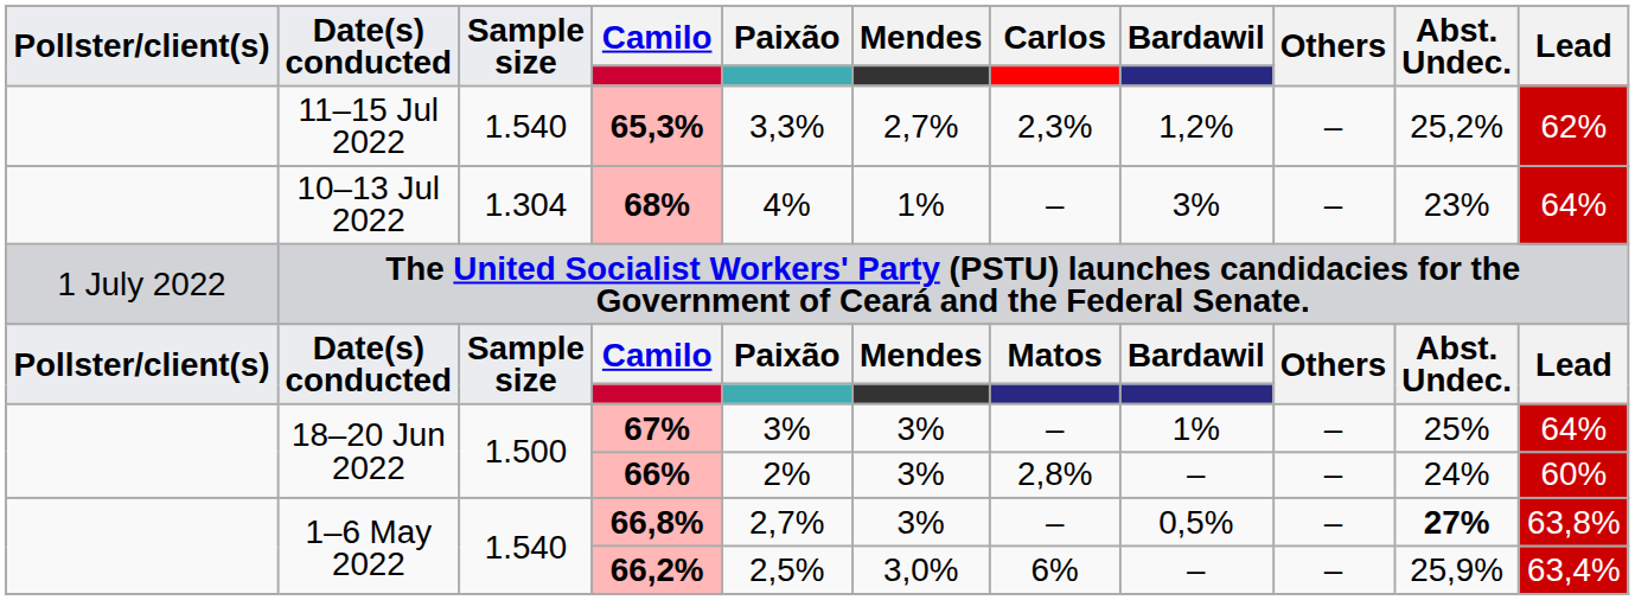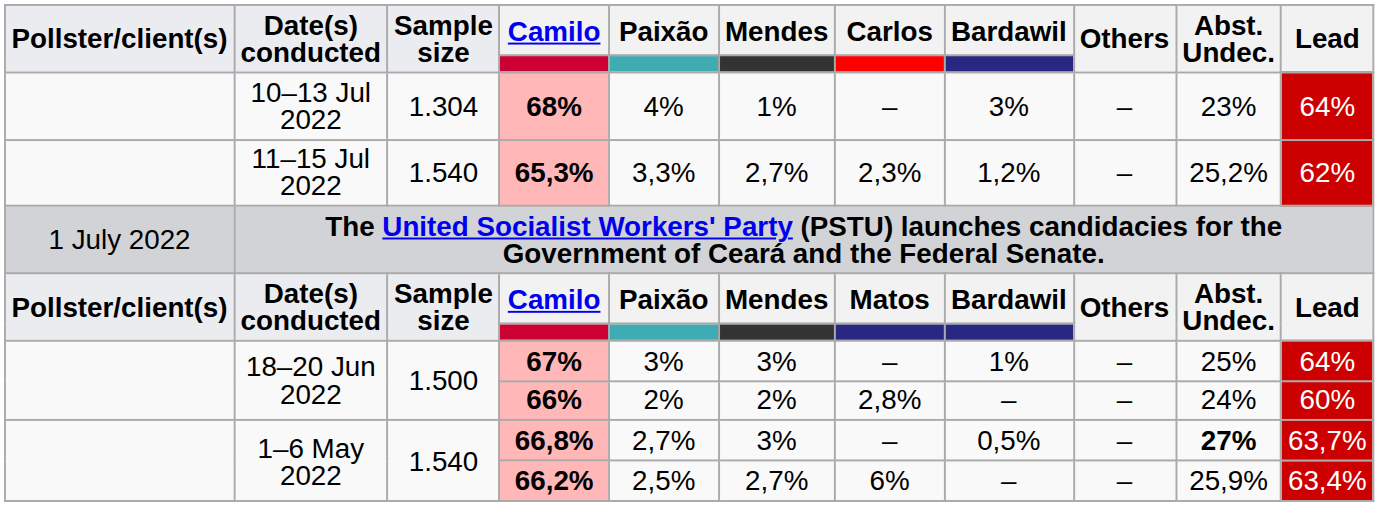 <table class="wikitable sortable" style="text-align:center;font-size:90%;line-height:14px;">
 <tr>
 <td rowspan="2" class="unsortable" style="width:50px;background:#eaecf0;"><strong>Pollster/client(s)</strong></td>
 <td rowspan="2" class="unsortable" style="width:50px;background:#eaecf0;"><strong>Date(s)<br>conducted</strong></td>
 <td rowspan="2" class="unsortable" style="width:50px;background:#eaecf0;"><strong>Sample<br>size</strong></td>
 <th class="unsortable" style="width:50px;"><a href='#'>Camilo</a><br></th>
 <th class="unsortable" style="width:50px;">Paixão<br></th>
 <th class="unsortable" style="width:50px;">Mendes<br></th>
 <th class="unsortable" style="width:50px;">Carlos<br></th>
 <th class="unsortable" style="width:50px;">Bardawil<br></th>
 <th rowspan="2">Others</th>
 <th rowspan="2">Abst.<br>Undec.</th>
 <th rowspan="2">Lead</th>
 </tr>
 <tr>
 <th class="sortable" data-sort-type="number" style="background:#CC0033;"></th>
 <th class="sortable" data-sort-type="number" style="background:#3EACB2;"></th>
 <th class="sortable" data-sort-type="number" style="background:#333333;"></th>
 <th class="sortable" data-sort-type="number" style="background:#FF0000;"></th>
 <th class="sortable" data-sort-type="number" style="background:#282883;"></th>
 </tr>
 <tr>
 <td></td>
+<td>10–13 Jul 2022</td>
+<td>1.304</td>
+<td style="background:#ffb7b7;"><strong>68%</strong></td>
+<td>4%</td>
+<td>1%</td>
+<td>–</td>
+<td>3%</td>
+<td>–</td>
+<td>23%</td>
+<td style="background:#CC0000;color:#FFFFFF;">64%</td>
+</tr>
+<tr>
+<td></td>
 <td>11–15 Jul 2022</td>
 <td>1.540</td>
 <td style="background:#ffb7b7;"><strong>65,3%</strong></td>
 <td>3,3%</td>
 <td>2,7%</td>
 <td>2,3%</td>
 <td>1,2%</td>
 <td>–</td>
 <td>25,2%</td>
 <td style="background:#CC0000;color:#FFFFFF;">62%</td>
-</tr>
-<tr>
-<td></td>
-<td>10–13 Jul 2022</td>
-<td>1.304</td>
-<td style="background:#ffb7b7;"><strong>68%</strong></td>
-<td>4%</td>
-<td>1%</td>
-<td>–</td>
-<td>3%</td>
-<td>–</td>
-<td>23%</td>
-<td style="background:#CC0000;color:#FFFFFF;">64%</td>
 </tr>
 <tr>
 <td style="background:#d1d3d7;">1 July 2022</td>
 <td colspan="10" style="background:#d1d3d7;"><strong>The <a href='#'>United Socialist Workers' Party</a> (PSTU) launches candidacies for the<br>Government of Ceará and the Federal Senate.</strong> </td>
 </tr>
 <tr>
 <td rowspan="2" class="unsortable" style="width:50px;background:#eaecf0;"><strong>Pollster/client(s)</strong></td>
 <td rowspan="2" class="unsortable" style="width:50px;background:#eaecf0;"><strong>Date(s)<br>conducted</strong></td>
 <td rowspan="2" class="unsortable" style="width:50px;background:#eaecf0;"><strong>Sample<br>size</strong></td>
 <th class="unsortable" style="width:50px;"><a href='#'>Camilo</a><br></th>
 <th class="unsortable" style="width:50px;">Paixão<br></th>
 <th class="unsortable" style="width:50px;">Mendes<br></th>
 <th class="unsortable" style="width:50px;">Matos<br></th>
 <th class="unsortable" style="width:50px;">Bardawil<br></th>
 <th rowspan="2">Others</th>
 <th rowspan="2" class="unsortable">Abst.<br>Undec.</th>
 <th rowspan="2" data-sort-type="number">Lead</th>
 </tr>
 <tr>
 <th class="sortable" data-sort-type="number" style="background:#CC0033;"></th>
 <th class="sortable" data-sort-type="number" style="background:#3EACB2;"></th>
 <th class="sortable" data-sort-type="number" style="background:#333333;"></th>
 <th class="sortable" data-sort-type="number" style="background:#282883;"></th>
 <th class="sortable" data-sort-type="number" style="background:#282883;"></th>
 </tr>
 <tr>
 <td rowspan="2"></td>
 <td rowspan="2">18–20 Jun 2022</td>
 <td rowspan="2">1.500</td>
 <td style="background:#ffb7b7;"><strong>67%</strong></td>
 <td>3%</td>
 <td>3%</td>
 <td>–</td>
 <td>1%</td>
 <td>–</td>
 <td>25%</td>
 <td style="background:#CC0000;color:#FFFFFF;">64%</td>
 </tr>
 <tr>
 <td style="background:#ffb7b7;"><strong>66%</strong></td>
 <td>2%</td>
-<td>3%</td>
+<td>2%</td>
 <td>2,8%</td>
 <td>–</td>
 <td>–</td>
 <td>24%</td>
 <td style="background:#CC0000;color:#FFFFFF;">60%</td>
 </tr>
 <tr>
 <td rowspan="2"></td>
 <td rowspan="2">1–6 May 2022</td>
 <td rowspan="2">1.540</td>
 <td style="background:#ffb7b7;"><strong>66,8%</strong></td>
 <td>2,7%</td>
 <td>3%</td>
 <td>–</td>
 <td>0,5%</td>
 <td>–</td>
 <td><strong>27%</strong></td>
-<td style="background:#CC0000;color:#FFFFFF;">63,8%</td>
+<td style="background:#CC0000;color:#FFFFFF;">63,7%</td>
 </tr>
 <tr>
 <td style="background:#ffb7b7;"><strong>66,2%</strong></td>
 <td>2,5%</td>
-<td>3,0%</td>
+<td>2,7%</td>
 <td>6%</td>
 <td>–</td>
 <td>–</td>
 <td>25,9%</td>
 <td style="background:#CC0000;color:#FFFFFF;">63,4%</td>
 </tr>
 </table>
